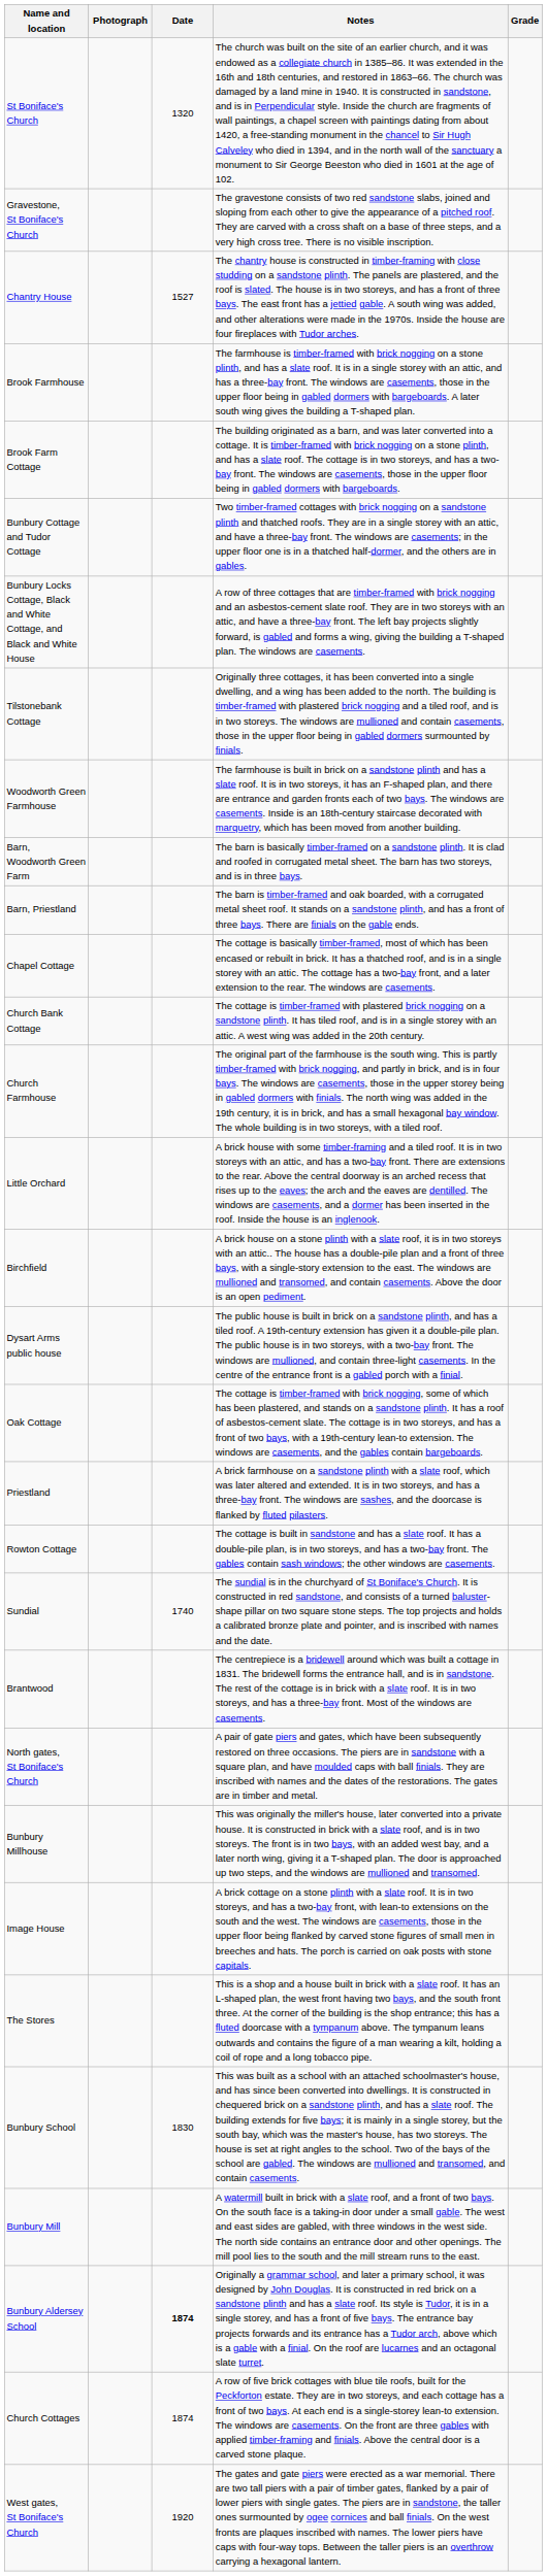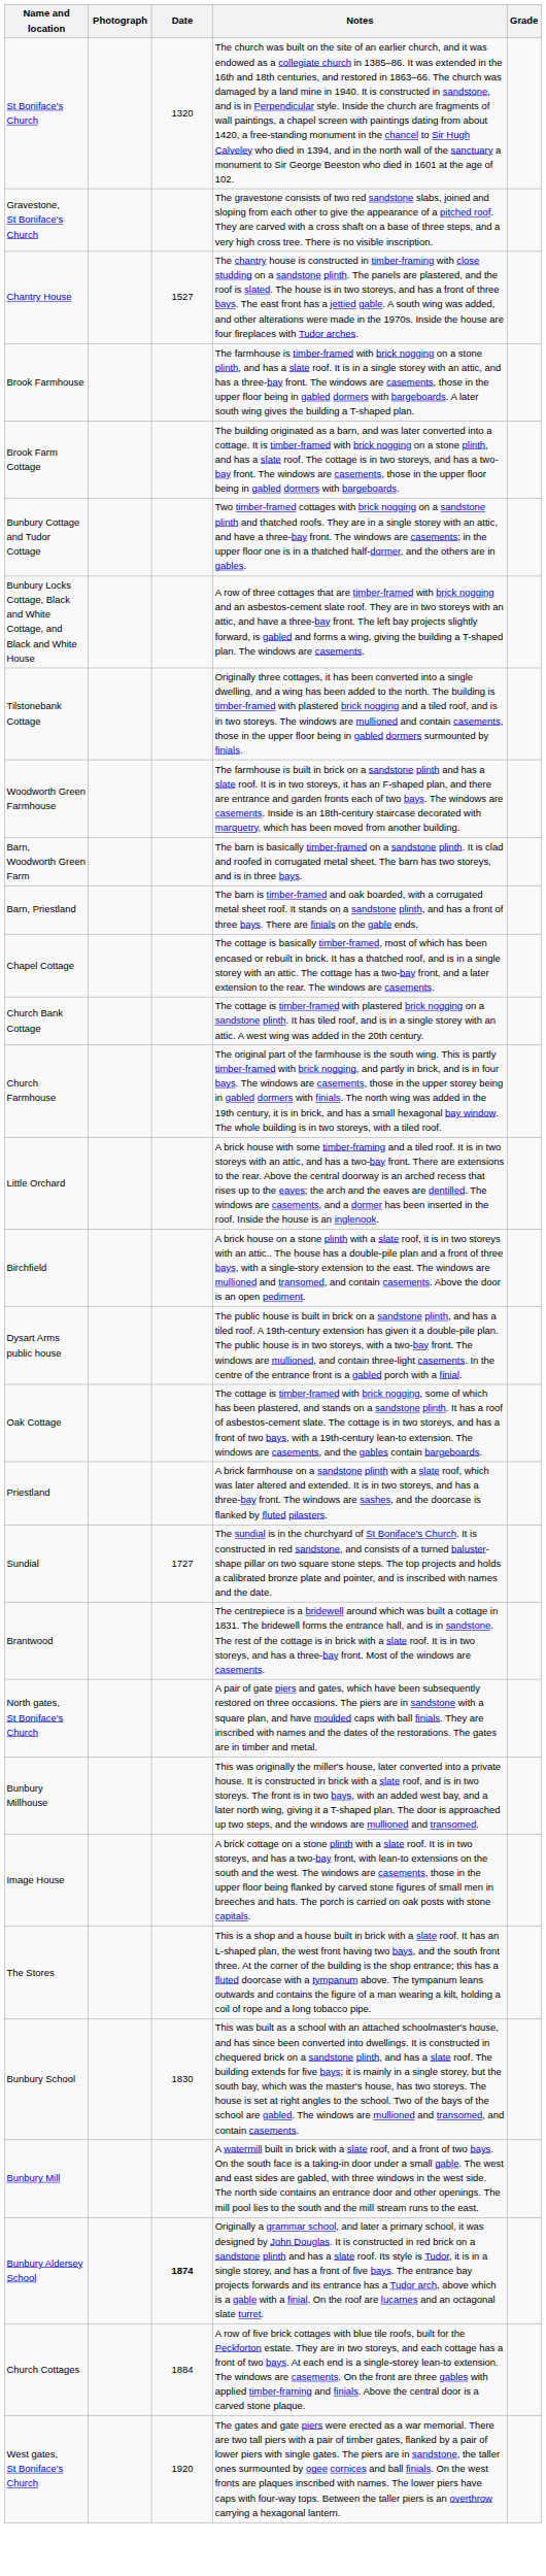 <table class="wikitable sortable plainrowheaders" style="width:100%;border:0px;text-align:left;line-height:150%;">
 <tr>
 <th scope="col"  style="width:150px">Name and location</th>
 <th scope="col"  style="width:100px" class="unsortable">Photograph</th>
 <th scope="col"  style="width:120px">Date</th>
 <th scope="col"  style="width:650px" class="unsortable">Notes</th>
 <th scope="col"  style="width:50px">Grade</th>
 </tr>
 <tr>
 <td><a href='#'>St Boniface's Church</a><br><small></small></td>
 <td></td>
 <td align="center">1320</td>
 <td>The church was built on the site of an earlier church, and it was endowed as a <a href='#'>collegiate church</a> in 1385–86.  It was extended in the 16th and 18th centuries, and restored in 1863–66.  The church was damaged by a land mine in 1940.  It is constructed in <a href='#'>sandstone</a>, and is in <a href='#'>Perpendicular</a> style.  Inside the church are fragments of wall paintings, a chapel screen with paintings dating from about 1420, a free-standing monument in the <a href='#'>chancel</a> to <a href='#'>Sir Hugh Calveley</a> who died in 1394, and in the north wall of the <a href='#'>sanctuary</a> a monument to Sir George Beeston who died in 1601 at the age of 102.</td>
 <td align="center" ></td>
 </tr>
 <tr>
 <td>Gravestone,<br><a href='#'>St Boniface's Church</a><br><small></small></td>
 <td></td>
 <td align="center"></td>
 <td>The gravestone consists of two red <a href='#'>sandstone</a> slabs, joined and sloping from each other to give the appearance of a <a href='#'>pitched roof</a>.  They are carved with a cross shaft on a base of three steps, and a very high cross tree.  There is no visible inscription.</td>
 <td align="center" ></td>
 </tr>
 <tr>
 <td><a href='#'>Chantry House</a><br><small></small></td>
 <td></td>
 <td align="center">1527</td>
 <td>The <a href='#'>chantry</a> house is constructed in <a href='#'>timber-framing</a> with <a href='#'>close studding</a> on a <a href='#'>sandstone</a> <a href='#'>plinth</a>.  The panels are plastered, and the roof is <a href='#'>slated</a>.  The house is in two storeys, and has a front of three <a href='#'>bays</a>.  The east front has a <a href='#'>jettied</a> <a href='#'>gable</a>.  A south wing was added, and other alterations were made in the 1970s.  Inside the house are four fireplaces with <a href='#'>Tudor arches</a>.</td>
 <td align="center" ></td>
 </tr>
 <tr>
 <td>Brook Farmhouse<br><small></small></td>
 <td></td>
 <td align="center"></td>
 <td>The farmhouse is <a href='#'>timber-framed</a> with <a href='#'>brick nogging</a> on a stone <a href='#'>plinth</a>, and has a <a href='#'>slate</a> roof.  It is in a single storey with an attic, and has a three-<a href='#'>bay</a> front.  The windows are <a href='#'>casements</a>, those in the upper floor being in <a href='#'>gabled</a> <a href='#'>dormers</a> with <a href='#'>bargeboards</a>.  A later south wing gives the building a T-shaped plan.</td>
 <td align="center" ></td>
 </tr>
 <tr>
 <td>Brook Farm Cottage<br><small></small></td>
 <td></td>
 <td align="center"></td>
 <td>The building originated as a barn, and was later converted into a cottage.  It is <a href='#'>timber-framed</a> with <a href='#'>brick nogging</a> on a stone <a href='#'>plinth</a>, and has a <a href='#'>slate</a> roof.  The cottage is in two storeys, and has a two-<a href='#'>bay</a> front.  The windows are <a href='#'>casements</a>, those in the upper floor being in <a href='#'>gabled</a> <a href='#'>dormers</a> with <a href='#'>bargeboards</a>.</td>
 <td align="center" ></td>
 </tr>
 <tr>
 <td>Bunbury Cottage and Tudor Cottage<br><small></small></td>
 <td></td>
 <td align="center"></td>
 <td>Two <a href='#'>timber-framed</a> cottages with <a href='#'>brick nogging</a> on a <a href='#'>sandstone</a> <a href='#'>plinth</a> and thatched roofs.  They are in a single storey with an attic, and have a three-<a href='#'>bay</a> front.  The windows are <a href='#'>casements</a>; in the upper floor one is in a thatched half-<a href='#'>dormer</a>, and the others are in <a href='#'>gables</a>.</td>
 <td align="center" ></td>
 </tr>
 <tr>
 <td>Bunbury Locks Cottage, Black and White Cottage, and Black and White House<br><small></small></td>
 <td></td>
 <td align="center"></td>
 <td>A row of three cottages that are <a href='#'>timber-framed</a> with <a href='#'>brick nogging</a> and an asbestos-cement slate roof. They are in two storeys with an attic, and have a three-<a href='#'>bay</a> front.  The left bay projects slightly forward, is <a href='#'>gabled</a> and forms a wing, giving the building a T-shaped plan.  The windows are <a href='#'>casements</a>.</td>
 <td align="center" ></td>
 </tr>
 <tr>
 <td>Tilstonebank Cottage<br><small></small></td>
 <td></td>
 <td align="center"></td>
 <td>Originally three cottages, it has been converted into a single dwelling, and a wing has been added to the north.  The building is <a href='#'>timber-framed</a> with plastered <a href='#'>brick nogging</a> and a tiled roof, and is in two storeys.  The windows are <a href='#'>mullioned</a> and contain <a href='#'>casements</a>, those in the upper floor being in <a href='#'>gabled</a> <a href='#'>dormers</a> surmounted by <a href='#'>finials</a>.</td>
 <td align="center" ></td>
 </tr>
 <tr>
 <td>Woodworth Green Farmhouse<br><small></small></td>
 <td></td>
 <td align="center"></td>
 <td>The farmhouse is built in brick on a <a href='#'>sandstone</a> <a href='#'>plinth</a> and has a <a href='#'>slate</a> roof.  It is in two storeys, it has an F-shaped plan, and there are entrance and garden fronts each of two <a href='#'>bays</a>.  The windows are <a href='#'>casements</a>.  Inside is an 18th-century staircase decorated with <a href='#'>marquetry</a>, which has been moved from another building.</td>
 <td align="center" ></td>
 </tr>
 <tr>
 <td>Barn,<br>Woodworth Green Farm<br><small></small></td>
 <td></td>
 <td align="center"></td>
 <td>The barn is basically <a href='#'>timber-framed</a> on a <a href='#'>sandstone</a> <a href='#'>plinth</a>.  It is clad and roofed in corrugated metal sheet.  The barn has two storeys, and is in three <a href='#'>bays</a>.</td>
 <td align="center" ></td>
 </tr>
 <tr>
 <td>Barn, Priestland<br><small></small></td>
 <td></td>
 <td align="center"></td>
 <td>The barn is <a href='#'>timber-framed</a> and oak boarded, with a corrugated metal sheet roof.  It stands on a <a href='#'>sandstone</a> <a href='#'>plinth</a>, and has a front of three <a href='#'>bays</a>.  There are <a href='#'>finials</a> on the <a href='#'>gable</a> ends.</td>
 <td align="center" ></td>
 </tr>
 <tr>
 <td>Chapel Cottage<br><small></small></td>
 <td></td>
 <td align="center"></td>
 <td>The cottage is basically <a href='#'>timber-framed</a>, most of which has been encased or rebuilt in brick.  It has a thatched roof, and is in a single storey with an attic.  The cottage has a two-<a href='#'>bay</a> front, and a later extension to the rear.  The windows are <a href='#'>casements</a>.</td>
 <td align="center" ></td>
 </tr>
 <tr>
 <td>Church Bank Cottage<br><small></small></td>
 <td></td>
 <td align="center"></td>
 <td>The cottage is <a href='#'>timber-framed</a> with plastered <a href='#'>brick nogging</a> on a <a href='#'>sandstone</a> <a href='#'>plinth</a>.  It has tiled roof, and is in a single storey with an attic.  A west wing was added in the 20th century.</td>
 <td align="center" ></td>
 </tr>
 <tr>
 <td>Church Farmhouse<br><small></small></td>
 <td></td>
 <td align="center"></td>
 <td>The original part of the farmhouse is the south wing.  This is partly <a href='#'>timber-framed</a> with <a href='#'>brick nogging</a>, and partly in brick, and is in four <a href='#'>bays</a>.  The windows are <a href='#'>casements</a>, those in the upper storey being in <a href='#'>gabled</a> <a href='#'>dormers</a> with <a href='#'>finials</a>.  The north wing was added in the 19th century, it is in brick, and has a small hexagonal <a href='#'>bay window</a>.  The whole building is in two storeys, with a tiled roof.</td>
 <td align="center" ></td>
 </tr>
 <tr>
 <td>Little Orchard<br><small></small></td>
 <td></td>
 <td align="center"></td>
 <td>A brick house with some <a href='#'>timber-framing</a> and a tiled roof.  It is in two storeys with an attic, and has a two-<a href='#'>bay</a> front.  There are extensions to the rear.  Above the central doorway is an arched recess that rises up to the <a href='#'>eaves</a>; the arch and the eaves are <a href='#'>dentilled</a>.  The windows are <a href='#'>casements</a>, and a <a href='#'>dormer</a> has been inserted in the roof.  Inside the house is an <a href='#'>inglenook</a>.</td>
 <td align="center" ></td>
 </tr>
 <tr>
 <td>Birchfield<br><small></small></td>
 <td></td>
 <td align="center"></td>
 <td>A brick house on a stone <a href='#'>plinth</a> with a <a href='#'>slate</a> roof, it is in two storeys with an attic.. The house has a double-pile plan and a front of three <a href='#'>bays</a>, with a single-story extension to the east.  The windows are <a href='#'>mullioned</a> and <a href='#'>transomed</a>, and contain <a href='#'>casements</a>.  Above the door is an open <a href='#'>pediment</a>.</td>
 <td align="center" ></td>
 </tr>
 <tr>
 <td>Dysart Arms public house<br><small></small></td>
 <td></td>
 <td align="center"></td>
 <td>The public house is built in brick on a <a href='#'>sandstone</a> <a href='#'>plinth</a>, and has a tiled roof.  A 19th-century extension has given it a double-pile plan.  The public house is in two storeys, with a two-<a href='#'>bay</a> front.  The windows are <a href='#'>mullioned</a>, and contain three-light <a href='#'>casements</a>.  In the centre of the entrance front is a <a href='#'>gabled</a> porch with a <a href='#'>finial</a>.</td>
 <td align="center" ></td>
 </tr>
 <tr>
 <td>Oak Cottage<br><small></small></td>
 <td></td>
 <td align="center"></td>
 <td>The cottage is <a href='#'>timber-framed</a> with <a href='#'>brick nogging</a>, some of which has been plastered, and stands on a <a href='#'>sandstone</a> <a href='#'>plinth</a>.  It has a roof of asbestos-cement slate.  The cottage is in two storeys, and has a front of two <a href='#'>bays</a>, with a 19th-century lean-to extension. The windows are <a href='#'>casements</a>, and the <a href='#'>gables</a> contain <a href='#'>bargeboards</a>.</td>
 <td align="center" ></td>
 </tr>
 <tr>
 <td>Priestland<br><small></small></td>
 <td></td>
 <td align="center"></td>
 <td>A brick farmhouse on a <a href='#'>sandstone</a> <a href='#'>plinth</a> with a <a href='#'>slate</a> roof, which was later altered and extended.  It is in two storeys, and has a three-<a href='#'>bay</a> front.  The windows are <a href='#'>sashes</a>, and the doorcase is flanked by <a href='#'>fluted</a> <a href='#'>pilasters</a>.</td>
 <td align="center" ></td>
 </tr>
 <tr>
-<td>Rowton Cottage<br><small></small></td>
-<td></td>
-<td align="center"></td>
-<td>The cottage is built in <a href='#'>sandstone</a> and has a <a href='#'>slate</a> roof.  It has a double-pile plan, is in two storeys, and has a two-<a href='#'>bay</a> front.  The <a href='#'>gables</a> contain <a href='#'>sash windows</a>; the other windows are <a href='#'>casements</a>.</td>
-<td align="center" ></td>
-</tr>
-<tr>
 <td>Sundial<br><small></small></td>
 <td></td>
-<td align="center">1740</td>
+<td align="center">1727</td>
 <td>The <a href='#'>sundial</a> is in the churchyard of <a href='#'>St Boniface's Church</a>.  It is constructed in red <a href='#'>sandstone</a>, and consists of a turned <a href='#'>baluster</a>-shape pillar on two square stone steps.  The top projects and holds a calibrated bronze plate and pointer, and is inscribed with names and the date.</td>
 <td align="center" ></td>
 </tr>
 <tr>
 <td>Brantwood<br><small></small></td>
 <td></td>
 <td align="center"></td>
 <td>The centrepiece is a <a href='#'>bridewell</a> around which was built a cottage in 1831.  The bridewell forms the entrance hall, and is in <a href='#'>sandstone</a>.  The rest of the cottage is in brick with a <a href='#'>slate</a> roof.  It is in two storeys, and has a three-<a href='#'>bay</a> front.  Most of the windows are <a href='#'>casements</a>.</td>
 <td align="center" ></td>
 </tr>
 <tr>
 <td>North gates,<br><a href='#'>St Boniface's Church</a><br><small></small></td>
 <td></td>
 <td align="center"></td>
 <td>A pair of gate <a href='#'>piers</a> and gates, which have been subsequently restored on three occasions.  The piers are in <a href='#'>sandstone</a> with a square plan, and have <a href='#'>moulded</a> caps with ball <a href='#'>finials</a>. They are inscribed with names and the dates of the restorations.  The gates are in timber and metal.</td>
 <td align="center" ></td>
 </tr>
 <tr>
 <td>Bunbury Millhouse<br><small></small></td>
 <td></td>
 <td align="center"></td>
 <td>This was originally the miller's house, later converted into a private house.  It is constructed in brick with a <a href='#'>slate</a> roof, and is in two storeys.  The front is in two <a href='#'>bays</a>, with an added west bay, and a later north wing, giving it a T-shaped plan.  The door is approached up two steps, and the windows are <a href='#'>mullioned</a> and <a href='#'>transomed</a>.</td>
 <td align="center" ></td>
 </tr>
 <tr>
 <td>Image House<br><small></small></td>
 <td></td>
 <td align="center"></td>
 <td>A brick cottage on a stone <a href='#'>plinth</a> with a <a href='#'>slate</a> roof.  It is in two storeys, and has a two-<a href='#'>bay</a> front, with lean-to extensions on the south and the west.  The windows are <a href='#'>casements</a>, those in the upper floor being flanked by carved stone figures of small men in breeches and hats.  The porch is carried on oak posts with stone <a href='#'>capitals</a>.</td>
 <td align="center" ></td>
 </tr>
 <tr>
 <td>The Stores<br><small></small></td>
 <td></td>
 <td align="center"></td>
 <td>This is a shop and a house built in brick with a <a href='#'>slate</a> roof.  It has an L-shaped plan, the west front having two <a href='#'>bays</a>, and the south front three.  At the corner of the building is the shop entrance; this has a <a href='#'>fluted</a> doorcase with a <a href='#'>tympanum</a> above.  The tympanum leans outwards and contains the figure of a man wearing a kilt, holding a coil of rope and a long tobacco pipe.</td>
 <td align="center" ></td>
 </tr>
 <tr>
 <td>Bunbury School<br><small></small></td>
 <td></td>
 <td align="center">1830</td>
 <td>This was built as a school with an attached schoolmaster's house, and has since been converted into dwellings.  It is constructed in chequered brick on a <a href='#'>sandstone</a> <a href='#'>plinth</a>, and has a <a href='#'>slate</a> roof.  The building extends for five <a href='#'>bays</a>; it is mainly in a single storey, but the south bay, which was the master's house, has two storeys.  The house is set at right angles to the school.  Two of the bays of the school are <a href='#'>gabled</a>.  The windows are <a href='#'>mullioned</a> and <a href='#'>transomed</a>, and contain <a href='#'>casements</a>.</td>
 <td align="center" ></td>
 </tr>
 <tr>
 <td><a href='#'>Bunbury Mill</a><br><small></small></td>
 <td></td>
 <td align="center"></td>
 <td>A <a href='#'>watermill</a> built in brick with a <a href='#'>slate</a> roof, and a front of two <a href='#'>bays</a>.   On the south face is a taking-in door under a small <a href='#'>gable</a>.  The west and east sides are gabled, with three windows in the west side.  The north side contains an entrance door and other openings.  The mill pool lies to the south and the mill stream runs to the east.</td>
 <td align="center" ></td>
 </tr>
 <tr>
 <td><a href='#'>Bunbury Aldersey School</a><br><small></small></td>
 <td></td>
 <td align="center"><strong>1874</strong></td>
 <td>Originally a <a href='#'>grammar school</a>, and later a primary school, it was designed by <a href='#'>John Douglas</a>. It is constructed in red brick on a <a href='#'>sandstone</a> <a href='#'>plinth</a> and has a <a href='#'>slate</a> roof.  Its style is <a href='#'>Tudor</a>, it is in a single storey, and has a front of five <a href='#'>bays</a>.  The entrance bay projects forwards and its entrance has a <a href='#'>Tudor arch</a>, above which is a <a href='#'>gable</a> with a <a href='#'>finial</a>.  On the roof are <a href='#'>lucarnes</a> and an octagonal slate <a href='#'>turret</a>.</td>
 <td align="center" ></td>
 </tr>
 <tr>
 <td>Church Cottages<br><small></small></td>
 <td></td>
-<td align="center">1874</td>
+<td align="center">1884</td>
 <td>A row of five brick cottages with blue tile roofs, built for the <a href='#'>Peckforton</a> estate.  They are in two storeys, and each cottage has a front of two <a href='#'>bays</a>.  At each end is a single-storey lean-to extension.  The windows are <a href='#'>casements</a>.  On the front are three <a href='#'>gables</a> with applied <a href='#'>timber-framing</a> and <a href='#'>finials</a>.  Above the central door is a carved stone plaque.</td>
 <td align="center" ></td>
 </tr>
 <tr>
 <td>West gates,<br><a href='#'>St Boniface's Church</a><br><small></small></td>
 <td></td>
 <td align="center">1920</td>
 <td>The gates and gate <a href='#'>piers</a> were erected as a war memorial.  There are two tall piers with a pair of timber gates, flanked by a pair of lower piers with single gates.  The piers are in <a href='#'>sandstone</a>, the taller ones surmounted by <a href='#'>ogee</a> <a href='#'>cornices</a> and ball <a href='#'>finials</a>.  On the west fronts are plaques inscribed with names.  The lower piers have caps with four-way tops.  Between the taller piers is an <a href='#'>overthrow</a> carrying a hexagonal lantern.</td>
 <td align="center" ></td>
 </tr>
 <tr>
 </tr>
 </table>
